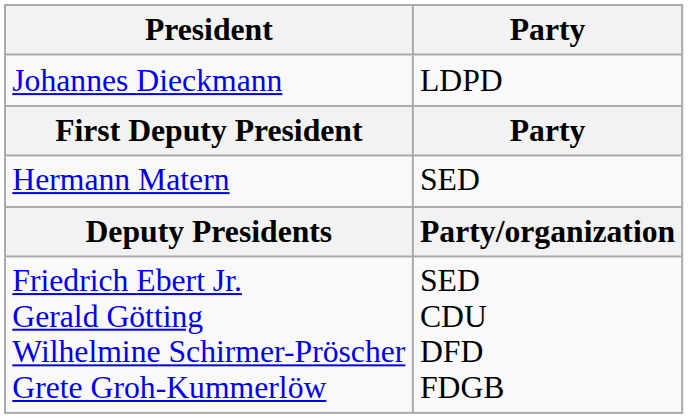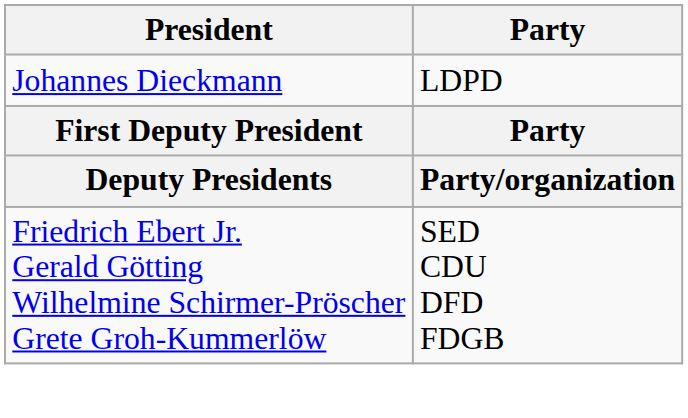 <table class="wikitable">
 <tr>
 <th>President</th>
 <th>Party</th>
 </tr>
 <tr>
 <td><a href='#'>Johannes Dieckmann</a></td>
 <td>LDPD</td>
 </tr>
 <tr>
 <th>First Deputy President</th>
 <th>Party</th>
 </tr>
 <tr>
-<td><a href='#'>Hermann Matern</a></td>
-<td>SED</td>
-</tr>
-<tr>
 <th>Deputy Presidents</th>
 <th>Party/organization</th>
 </tr>
 <tr>
 <td><a href='#'>Friedrich Ebert Jr.</a><br><a href='#'>Gerald Götting</a><br><a href='#'>Wilhelmine Schirmer-Pröscher</a><br><a href='#'>Grete Groh-Kummerlöw</a></td>
 <td>SED<br>CDU<br>DFD<br>FDGB</td>
 </tr>
 </table>
